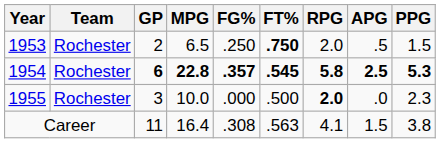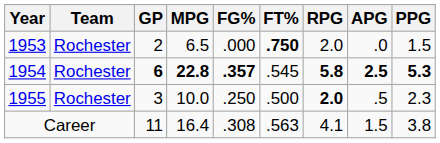 <table class="wikitable sortable" style="font-size:95%; text-align:right;">
 <tr>
 <th>Year</th>
 <th>Team</th>
 <th>GP</th>
 <th>MPG</th>
 <th>FG%</th>
 <th>FT%</th>
 <th>RPG</th>
 <th>APG</th>
 <th>PPG</th>
 </tr>
 <tr>
 <td style="text-align:left;"><a href='#'>1953</a></td>
 <td style="text-align:left;"><a href='#'>Rochester</a></td>
 <td>2</td>
 <td>6.5</td>
-<td>.250</td>
+<td>.000</td>
 <td><strong>.750</strong></td>
 <td>2.0</td>
-<td>.5</td>
+<td>.0</td>
 <td>1.5</td>
 </tr>
 <tr>
 <td style="text-align:left;"><a href='#'>1954</a></td>
 <td style="text-align:left;"><a href='#'>Rochester</a></td>
 <td><strong>6</strong></td>
 <td><strong>22.8</strong></td>
 <td><strong>.357</strong></td>
-<td><strong>.545</strong></td>
+<td>.545</td>
 <td><strong>5.8</strong></td>
 <td><strong>2.5</strong></td>
 <td><strong>5.3</strong></td>
 </tr>
 <tr>
 <td style="text-align:left;"><a href='#'>1955</a></td>
 <td style="text-align:left;"><a href='#'>Rochester</a></td>
 <td>3</td>
 <td>10.0</td>
-<td>.000</td>
+<td>.250</td>
 <td>.500</td>
 <td><strong>2.0</strong></td>
-<td>.0</td>
+<td>.5</td>
 <td>2.3</td>
 </tr>
 <tr class="sortbottom">
 <td style="text-align:center;" colspan="2">Career</td>
 <td>11</td>
 <td>16.4</td>
 <td>.308</td>
 <td>.563</td>
 <td>4.1</td>
 <td>1.5</td>
 <td>3.8</td>
 </tr>
 </table>
